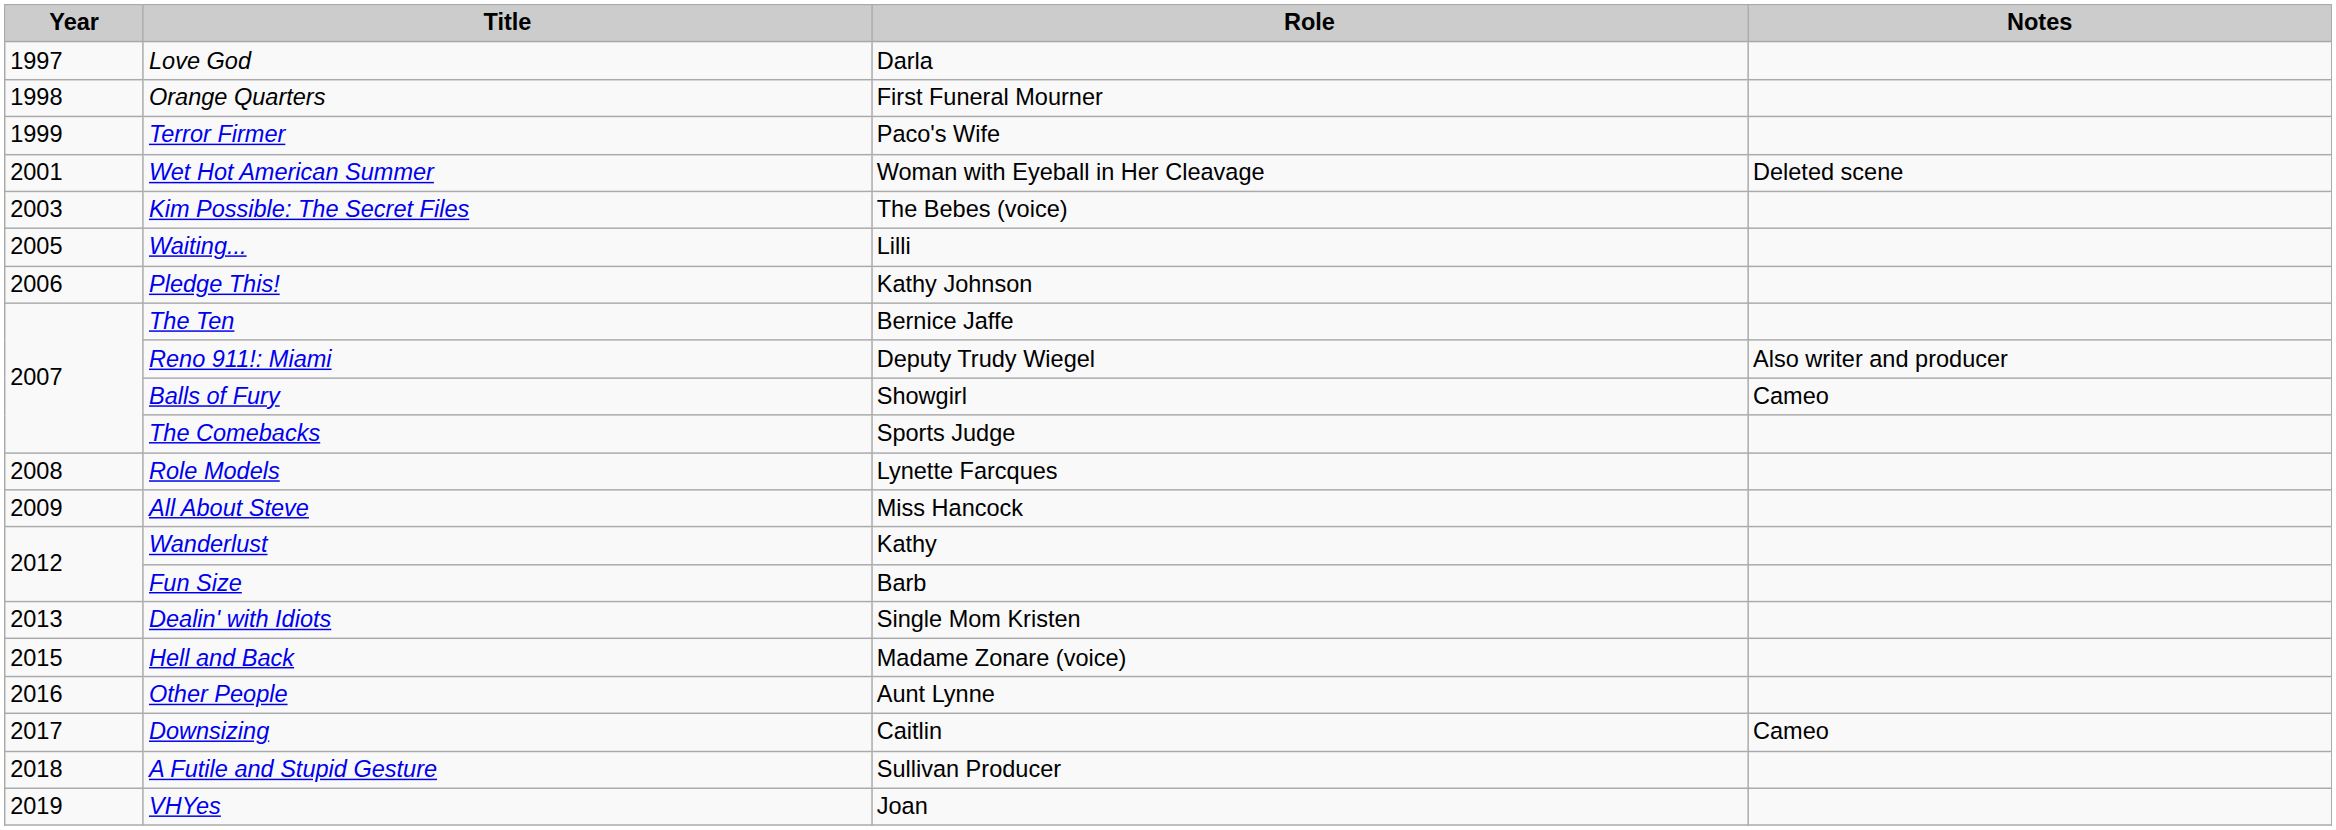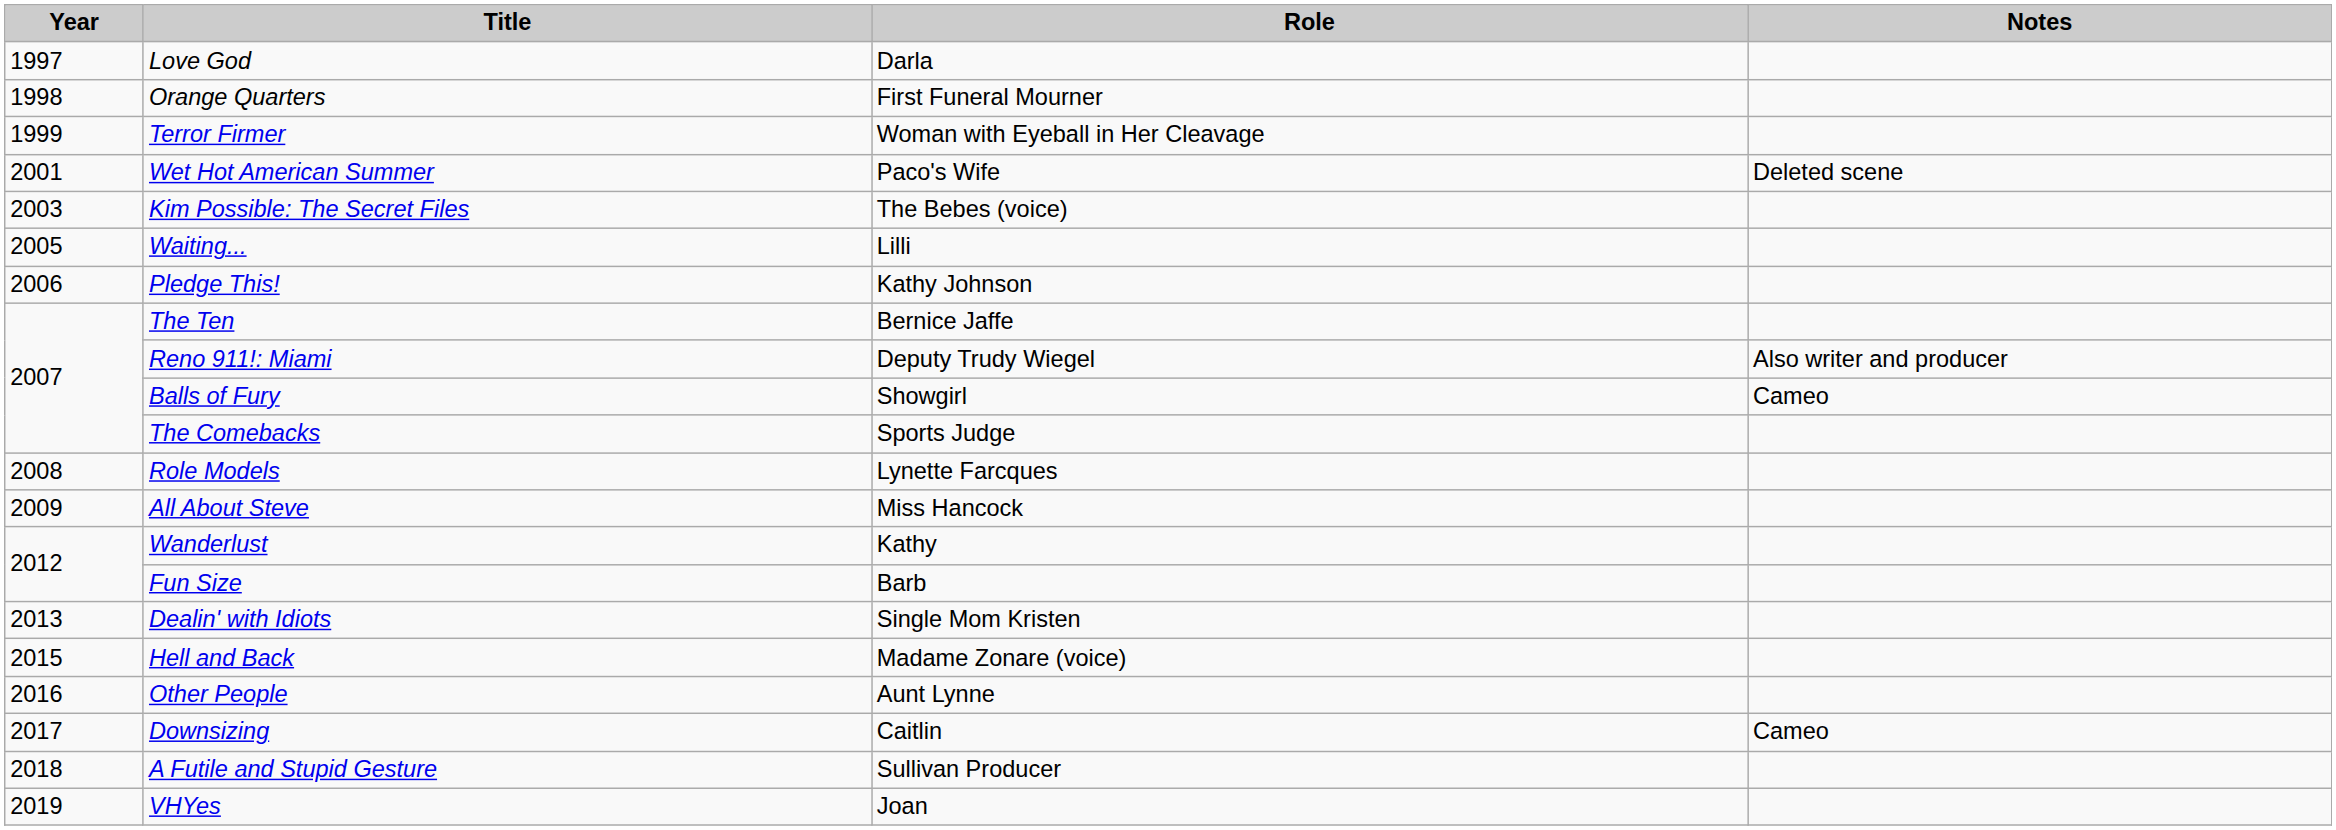 <table class="wikitable"  width="100%">
 <tr>
 <th style="background:#ccc;">Year</th>
 <th style="background:#ccc;">Title</th>
 <th style="background:#ccc;">Role</th>
 <th style="background:#ccc;">Notes</th>
 </tr>
 <tr>
 <td>1997</td>
 <td><em>Love God</em></td>
 <td>Darla</td>
 <td></td>
 </tr>
 <tr>
 <td>1998</td>
 <td><em>Orange Quarters</em></td>
 <td>First Funeral Mourner</td>
 <td></td>
 </tr>
 <tr>
 <td>1999</td>
 <td><em><a href='#'>Terror Firmer</a></em></td>
-<td>Paco's Wife</td>
+<td>Woman with Eyeball in Her Cleavage</td>
 <td></td>
 </tr>
 <tr>
 <td>2001</td>
 <td><em><a href='#'>Wet Hot American Summer</a></em></td>
-<td>Woman with Eyeball in Her Cleavage</td>
+<td>Paco's Wife</td>
 <td>Deleted scene</td>
 </tr>
 <tr>
 <td>2003</td>
 <td><em><a href='#'>Kim Possible: The Secret Files</a></em></td>
 <td>The Bebes (voice)</td>
 <td></td>
 </tr>
 <tr>
 <td>2005</td>
 <td><em><a href='#'>Waiting...</a></em></td>
 <td>Lilli</td>
 <td></td>
 </tr>
 <tr>
 <td>2006</td>
 <td><em><a href='#'>Pledge This!</a></em></td>
 <td>Kathy Johnson</td>
 <td></td>
 </tr>
 <tr>
 <td rowspan=4>2007</td>
 <td><em><a href='#'>The Ten</a></em></td>
 <td>Bernice Jaffe</td>
 <td></td>
 </tr>
 <tr>
 <td><em><a href='#'>Reno 911!: Miami</a></em></td>
 <td>Deputy Trudy Wiegel</td>
 <td>Also writer and producer</td>
 </tr>
 <tr>
 <td><em><a href='#'>Balls of Fury</a></em></td>
 <td>Showgirl</td>
 <td>Cameo</td>
 </tr>
 <tr>
 <td><em><a href='#'>The Comebacks</a></em></td>
 <td>Sports Judge</td>
 <td></td>
 </tr>
 <tr>
 <td>2008</td>
 <td><em><a href='#'>Role Models</a></em></td>
 <td>Lynette Farcques</td>
 <td></td>
 </tr>
 <tr>
 <td>2009</td>
 <td><em><a href='#'>All About Steve</a></em></td>
 <td>Miss Hancock</td>
 <td></td>
 </tr>
 <tr>
 <td rowspan=2>2012</td>
 <td><em><a href='#'>Wanderlust</a></em></td>
 <td>Kathy</td>
 <td></td>
 </tr>
 <tr>
 <td><em><a href='#'>Fun Size</a></em></td>
 <td>Barb</td>
 <td></td>
 </tr>
 <tr>
 <td>2013</td>
 <td><em><a href='#'>Dealin' with Idiots</a></em></td>
 <td>Single Mom Kristen</td>
 <td></td>
 </tr>
 <tr>
 <td>2015</td>
 <td><em><a href='#'>Hell and Back</a></em></td>
 <td>Madame Zonare (voice)</td>
 <td></td>
 </tr>
 <tr>
 <td>2016</td>
 <td><em><a href='#'>Other People</a></em></td>
 <td>Aunt Lynne</td>
 <td></td>
 </tr>
 <tr>
 <td>2017</td>
 <td><em><a href='#'>Downsizing</a></em></td>
 <td>Caitlin</td>
 <td>Cameo</td>
 </tr>
 <tr>
 <td>2018</td>
 <td><em><a href='#'>A Futile and Stupid Gesture</a></em></td>
 <td>Sullivan Producer</td>
 <td></td>
 </tr>
 <tr>
 <td>2019</td>
 <td><em><a href='#'>VHYes</a></em></td>
 <td>Joan</td>
 <td></td>
 </tr>
 </table>
